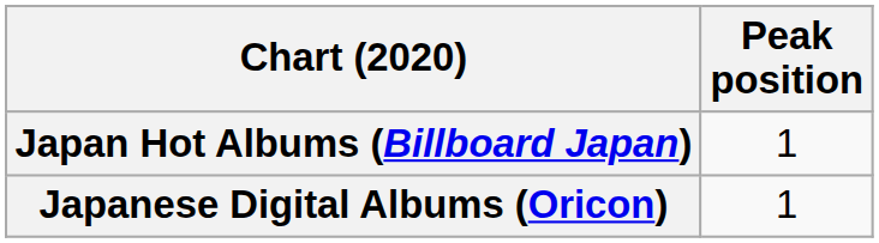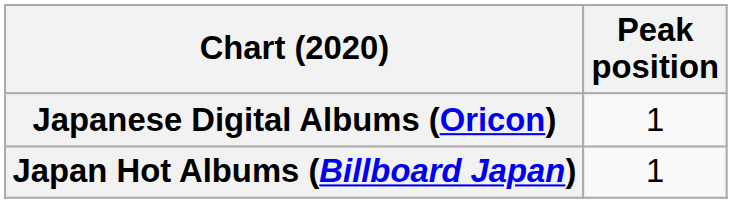 <table class="wikitable sortable plainrowheaders" style="text-align:center">
 <tr>
 <th scope="col">Chart (2020)</th>
 <th scope="col">Peak<br>position</th>
 </tr>
 <tr>
+<th scope="row">Japanese Digital Albums (<a href='#'>Oricon</a>)</th>
+<td>1</td>
+</tr>
+<tr>
 <th scope="row">Japan Hot Albums (<em><a href='#'>Billboard Japan</a></em>)</th>
 <td>1</td>
 </tr>
-<tr>
-<th scope="row">Japanese Digital Albums (<a href='#'>Oricon</a>)</th>
-<td>1</td>
-</tr>
 </table>
